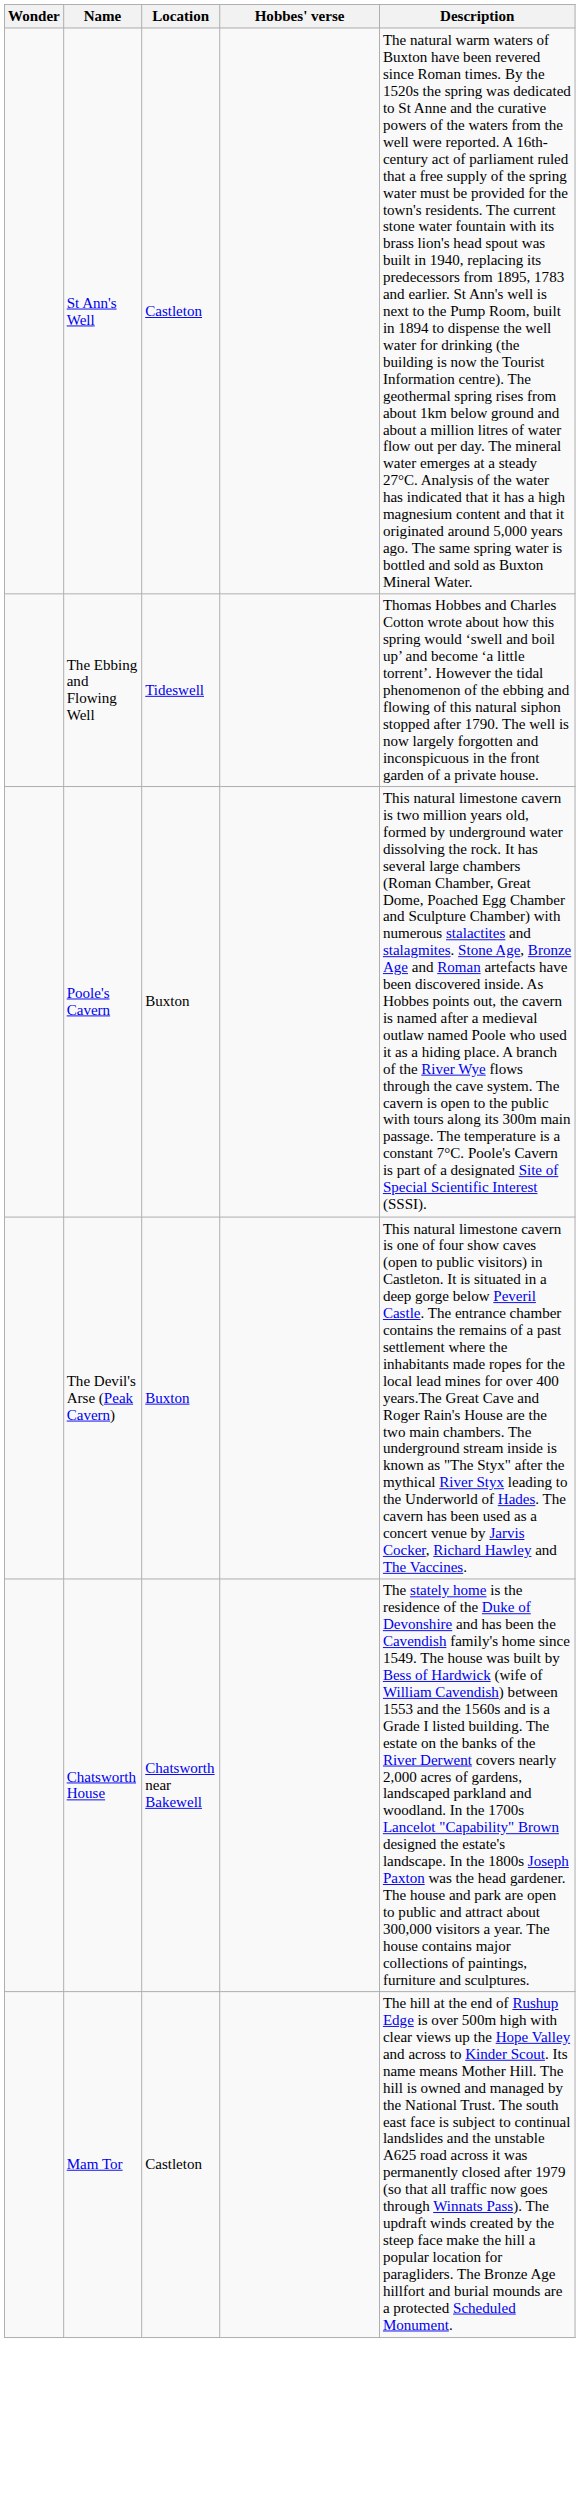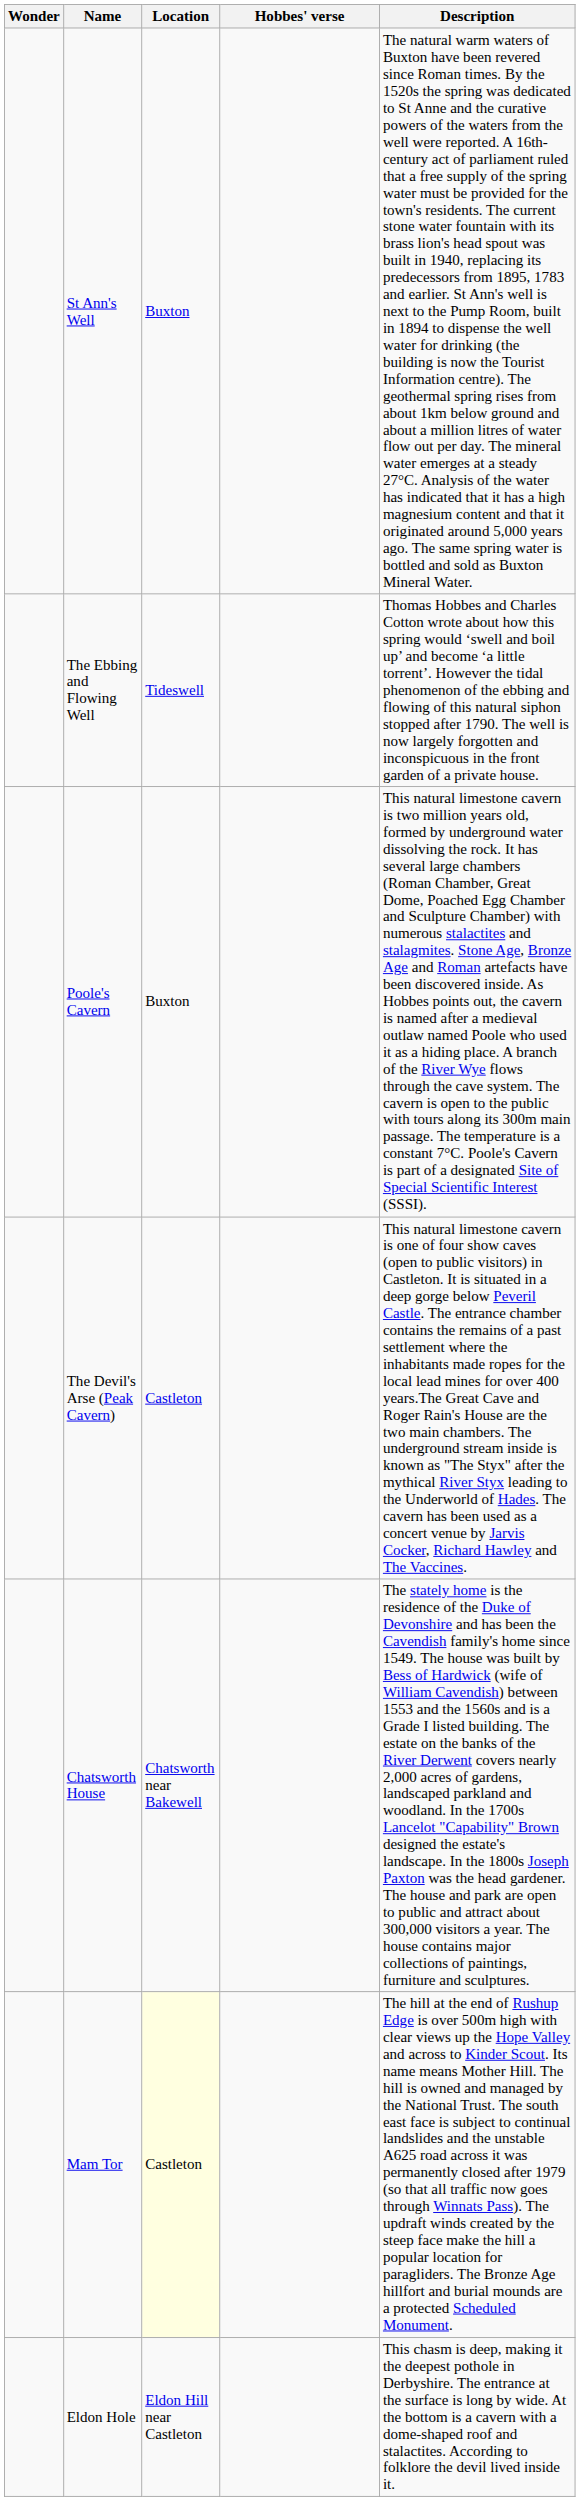 <table class="wikitable">
 <tr>
 <th>Wonder</th>
 <th>Name</th>
 <th>Location</th>
 <th>Hobbes' verse</th>
 <th>Description</th>
 </tr>
 <tr>
 <td></td>
 <td><a href='#'>St Ann's Well</a></td>
-<td><a href='#'>Castleton</a></td>
+<td><a href='#'>Buxton</a></td>
 <td style="width: 28%;"></td>
 <td>The natural warm waters of Buxton have been revered since Roman times. By the 1520s the spring was dedicated to St Anne and the curative powers of the waters from the well were reported. A 16th-century act of parliament ruled that a free supply of the spring water must be provided for the town's residents. The current stone water fountain with its brass lion's head spout was built in 1940, replacing its predecessors from 1895, 1783 and earlier. St Ann's well is next to the Pump Room, built in 1894 to dispense the well water for drinking (the building is now the Tourist Information centre). The geothermal spring rises from about 1km below ground and about a million litres of water flow out per day. The mineral water emerges at a steady 27°C. Analysis of the water has indicated that it has a high magnesium content and that it originated around 5,000 years ago. The same spring water is bottled and sold as Buxton Mineral Water.</td>
 </tr>
 <tr>
 <td></td>
 <td>The Ebbing and Flowing Well</td>
 <td><a href='#'>Tideswell</a></td>
 <td></td>
 <td>Thomas Hobbes and Charles Cotton wrote about how this spring would ‘swell and boil up’ and become ‘a little torrent’. However the tidal phenomenon of the ebbing and flowing of this natural siphon stopped after 1790. The well is now largely forgotten and inconspicuous in the front garden of a private house.</td>
 </tr>
 <tr>
 <td></td>
 <td><a href='#'>Poole's Cavern</a></td>
 <td>Buxton</td>
 <td></td>
 <td>This natural limestone cavern is two million years old, formed by underground water dissolving the rock. It has several large chambers (Roman Chamber, Great Dome, Poached Egg Chamber and Sculpture Chamber) with numerous <a href='#'>stalactites</a> and <a href='#'>stalagmites</a>. <a href='#'>Stone Age</a>, <a href='#'>Bronze Age</a> and <a href='#'>Roman</a> artefacts have been discovered inside. As Hobbes points out, the cavern is named after a medieval outlaw named Poole who used it as a hiding place. A branch of the <a href='#'>River Wye</a> flows through the cave system. The cavern is open to the public with tours along its 300m main passage. The temperature is a constant 7°C. Poole's Cavern is part of a designated <a href='#'>Site of Special Scientific Interest</a> (SSSI).</td>
 </tr>
 <tr>
 <td></td>
 <td>The Devil's Arse (<a href='#'>Peak Cavern</a>)</td>
-<td><a href='#'>Buxton</a></td>
+<td><a href='#'>Castleton</a></td>
 <td></td>
 <td>This natural limestone cavern is one of four show caves (open to public visitors) in Castleton. It is situated in a deep gorge below <a href='#'>Peveril Castle</a>. The entrance chamber contains the remains of a past settlement where the inhabitants made ropes for the local lead mines for over 400 years.The Great Cave and Roger Rain's House are the two main chambers. The underground stream inside is known as "The Styx" after the mythical <a href='#'>River Styx</a> leading to the Underworld of <a href='#'>Hades</a>. The cavern has been used as a concert venue by <a href='#'>Jarvis Cocker</a>, <a href='#'>Richard Hawley</a> and <a href='#'>The Vaccines</a>.</td>
 </tr>
 <tr>
 <td></td>
 <td><a href='#'>Chatsworth House</a></td>
 <td><a href='#'>Chatsworth</a> near <a href='#'>Bakewell</a></td>
 <td></td>
 <td>The <a href='#'>stately home</a> is the residence of the <a href='#'>Duke of Devonshire</a> and has been the <a href='#'>Cavendish</a> family's home since 1549. The house was built by <a href='#'>Bess of Hardwick</a> (wife of <a href='#'>William Cavendish</a>) between 1553 and the 1560s and is a Grade I listed building. The estate on the banks of the <a href='#'>River Derwent</a> covers nearly 2,000 acres of gardens, landscaped parkland and woodland. In the 1700s <a href='#'>Lancelot "Capability" Brown</a> designed the estate's landscape. In the 1800s <a href='#'>Joseph Paxton</a> was the head gardener. The house and park are open to public and attract about 300,000 visitors a year. The house contains major collections of paintings, furniture and sculptures.</td>
 </tr>
 <tr>
 <td></td>
 <td><a href='#'>Mam Tor</a></td>
-<td>Castleton</td>
+<td style="background: lightyellow;">Castleton</td>
 <td></td>
 <td>The hill at the end of <a href='#'>Rushup Edge</a> is over 500m high with clear views up the <a href='#'>Hope Valley</a> and across to <a href='#'>Kinder Scout</a>. Its name means Mother Hill. The hill is owned and managed by the National Trust. The south east face is subject to continual landslides and the unstable A625 road across it was permanently closed after 1979 (so that all traffic now goes through <a href='#'>Winnats Pass</a>). The updraft winds created by the steep face make the hill a popular location for paragliders. The Bronze Age hillfort and burial mounds are a protected <a href='#'>Scheduled Monument</a>.</td>
 </tr>
+<tr>
+<td></td>
+<td>Eldon Hole</td>
+<td><a href='#'>Eldon Hill</a> near Castleton</td>
+<td></td>
+<td>This chasm is  deep, making it the deepest pothole in Derbyshire. The entrance at the surface is  long by  wide. At the bottom is a cavern with a dome-shaped roof and stalactites. According to folklore the devil lived inside it.</td>
+</tr>
 </table>
